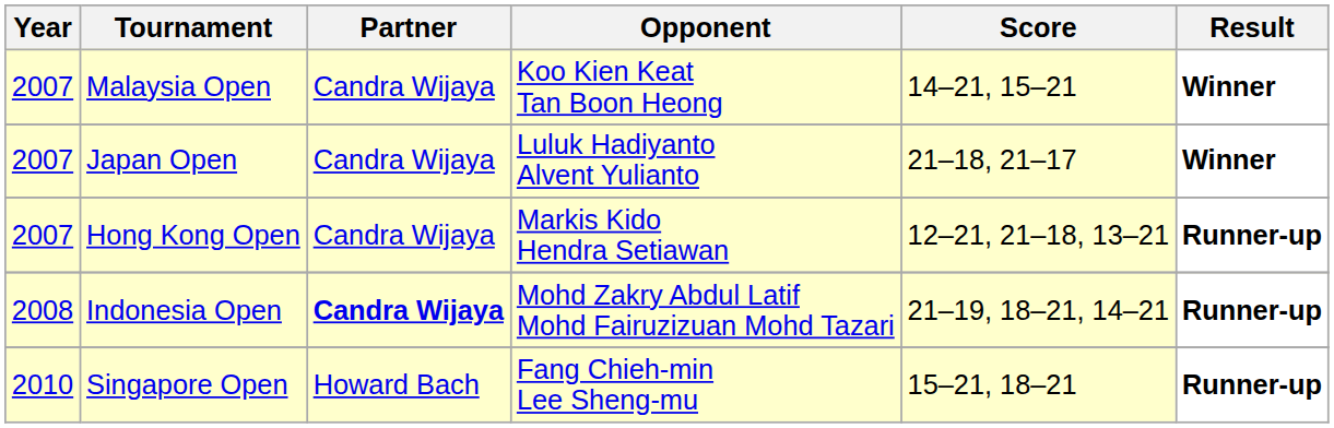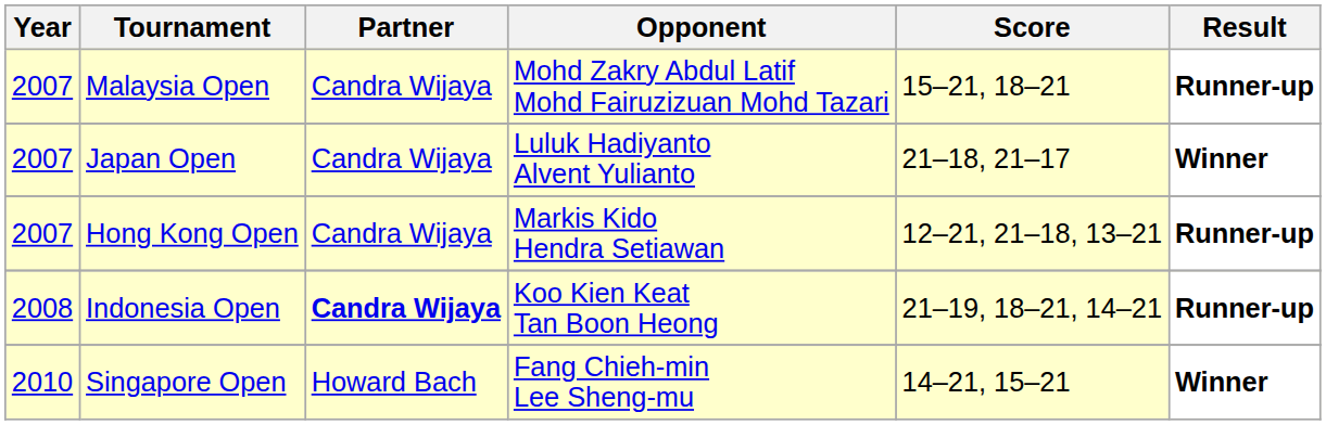 <table class="sortable wikitable" style="font-size: 90%">
 <tr>
 <th>Year</th>
 <th>Tournament</th>
 <th>Partner</th>
 <th>Opponent</th>
 <th>Score</th>
 <th>Result</th>
 </tr>
 <tr style="background:#FFFFCC">
 <td align="center"><a href='#'>2007</a></td>
 <td align="left"><a href='#'>Malaysia Open</a></td>
 <td align="left"> <a href='#'>Candra Wijaya</a></td>
-<td align="left"> <a href='#'>Koo Kien Keat</a> <br>  <a href='#'>Tan Boon Heong</a></td>
-<td align="left">14–21, 15–21</td>
-<td style="text-align:left; background:white"> <strong>Winner</strong></td>
+<td align="left"> <a href='#'>Mohd Zakry Abdul Latif</a> <br>  <a href='#'>Mohd Fairuzizuan Mohd Tazari</a></td>
+<td align="left">15–21, 18–21</td>
+<td style="text-align:left; background:white"> <strong>Runner-up</strong></td>
 </tr>
 <tr>
 </tr>
 <tr style="background:#FFFFCC">
 <td align="center"><a href='#'>2007</a></td>
 <td align="left"><a href='#'>Japan Open</a></td>
 <td align="left"> <a href='#'>Candra Wijaya</a></td>
 <td align="left"> <a href='#'>Luluk Hadiyanto</a> <br>  <a href='#'>Alvent Yulianto</a></td>
 <td align="left">21–18, 21–17</td>
 <td style="text-align:left; background:white"> <strong>Winner</strong></td>
 </tr>
 <tr>
 </tr>
 <tr style="background:#FFFFCC">
 <td align="center"><a href='#'>2007</a></td>
 <td align="left"><a href='#'>Hong Kong Open</a></td>
 <td align="left"> <a href='#'>Candra Wijaya</a></td>
 <td align="left"> <a href='#'>Markis Kido</a> <br>  <a href='#'>Hendra Setiawan</a></td>
 <td align="left">12–21, 21–18, 13–21</td>
 <td style="text-align:left; background:white"> <strong>Runner-up</strong></td>
 </tr>
 <tr>
 </tr>
 <tr style="background:#FFFFCC">
 <td align="center"><a href='#'>2008</a></td>
 <td align="left"><a href='#'>Indonesia Open</a></td>
 <td align="left"><strong> <a href='#'>Candra Wijaya</a></strong></td>
-<td align="left"> <a href='#'>Mohd Zakry Abdul Latif</a> <br>  <a href='#'>Mohd Fairuzizuan Mohd Tazari</a></td>
+<td align="left"> <a href='#'>Koo Kien Keat</a> <br>  <a href='#'>Tan Boon Heong</a></td>
 <td align="left">21–19, 18–21, 14–21</td>
 <td style="text-align:left; background:white"> <strong>Runner-up</strong></td>
 </tr>
 <tr>
 </tr>
 <tr style="background:#FFFFCC">
 <td align="center"><a href='#'>2010</a></td>
 <td align="left"><a href='#'>Singapore Open</a></td>
 <td align="left"> <a href='#'>Howard Bach</a></td>
 <td align="left"> <a href='#'>Fang Chieh-min</a><br> <a href='#'>Lee Sheng-mu</a></td>
-<td align="left">15–21, 18–21</td>
-<td style="text-align:left; background:white"> <strong>Runner-up</strong></td>
+<td align="left">14–21, 15–21</td>
+<td style="text-align:left; background:white"> <strong>Winner</strong></td>
 </tr>
 </table>
